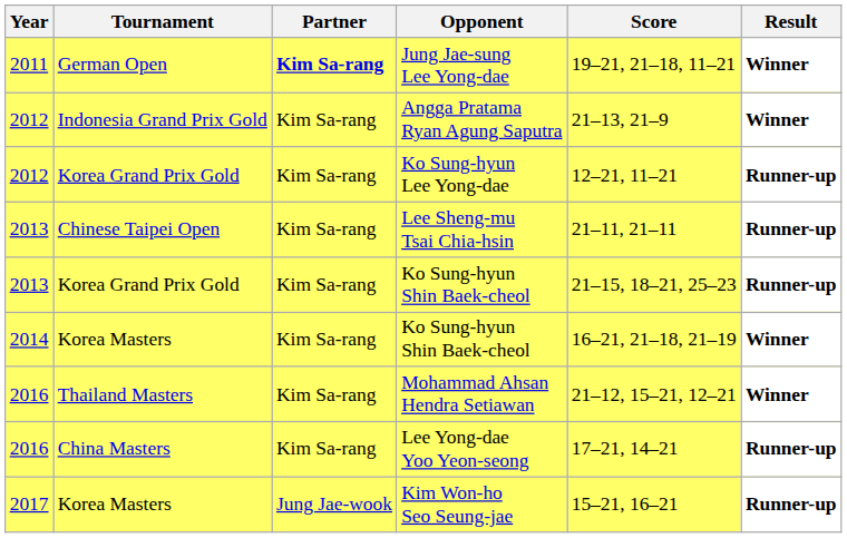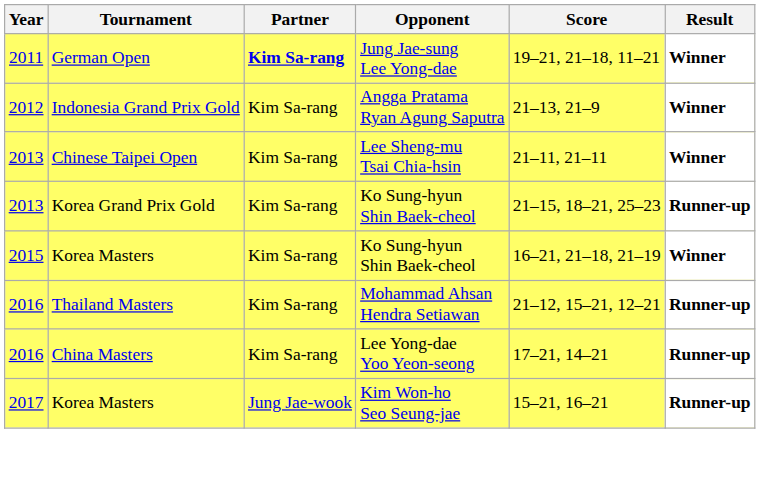 <table class="sortable wikitable" style="font-size: 90%;">
 <tr>
 <th>Year</th>
 <th>Tournament</th>
 <th>Partner</th>
 <th>Opponent</th>
 <th>Score</th>
 <th>Result</th>
 </tr>
 <tr style="background:#FFFF67">
 <td align="center"><a href='#'>2011</a></td>
 <td align="left"><a href='#'>German Open</a></td>
 <td align="left"><strong> <a href='#'>Kim Sa-rang</a></strong></td>
 <td align="left"> <a href='#'>Jung Jae-sung</a> <br>  <a href='#'>Lee Yong-dae</a></td>
 <td align="left">19–21, 21–18, 11–21</td>
 <td style="text-align:left; background:white"> <strong>Winner</strong></td>
 </tr>
 <tr style="background:#FFFF67">
 <td align="center"><a href='#'>2012</a></td>
 <td align="left"><a href='#'>Indonesia Grand Prix Gold</a></td>
 <td align="left"> Kim Sa-rang</td>
 <td align="left"> <a href='#'>Angga Pratama</a> <br>  <a href='#'>Ryan Agung Saputra</a></td>
 <td align="left">21–13, 21–9</td>
 <td style="text-align:left; background:white"> <strong>Winner</strong></td>
 </tr>
 <tr style="background:#FFFF67">
-<td align="center"><a href='#'>2012</a></td>
-<td align="left"><a href='#'>Korea Grand Prix Gold</a></td>
-<td align="left"> Kim Sa-rang</td>
-<td align="left"> <a href='#'>Ko Sung-hyun</a> <br>  Lee Yong-dae</td>
-<td align="left">12–21, 11–21</td>
-<td style="text-align:left; background:white"> <strong>Runner-up</strong></td>
-</tr>
-<tr style="background:#FFFF67">
 <td align="center"><a href='#'>2013</a></td>
 <td align="left"><a href='#'>Chinese Taipei Open</a></td>
 <td align="left"> Kim Sa-rang</td>
 <td align="left"> <a href='#'>Lee Sheng-mu</a> <br>  <a href='#'>Tsai Chia-hsin</a></td>
 <td align="left">21–11, 21–11</td>
-<td style="text-align:left; background:white"> <strong>Runner-up</strong></td>
+<td style="text-align:left; background:white"> <strong>Winner</strong></td>
 </tr>
 <tr style="background:#FFFF67">
 <td align="center"><a href='#'>2013</a></td>
 <td align="left">Korea Grand Prix Gold</td>
 <td align="left"> Kim Sa-rang</td>
 <td align="left"> Ko Sung-hyun <br>  <a href='#'>Shin Baek-cheol</a></td>
 <td align="left">21–15, 18–21, 25–23</td>
 <td style="text-align:left; background:white"> <strong>Runner-up</strong></td>
 </tr>
 <tr style="background:#FFFF67">
-<td align="center"><a href='#'>2014</a></td>
+<td align="center"><a href='#'>2015</a></td>
 <td align="left">Korea Masters</td>
 <td align="left"> Kim Sa-rang</td>
 <td align="left"> Ko Sung-hyun <br>  Shin Baek-cheol</td>
 <td align="left">16–21, 21–18, 21–19</td>
 <td style="text-align:left; background:white"> <strong>Winner</strong></td>
 </tr>
 <tr style="background:#FFFF67">
 <td align="center"><a href='#'>2016</a></td>
 <td align="left"><a href='#'>Thailand Masters</a></td>
 <td align="left"> Kim Sa-rang</td>
 <td align="left"> <a href='#'>Mohammad Ahsan</a> <br>  <a href='#'>Hendra Setiawan</a></td>
 <td align="left">21–12, 15–21, 12–21</td>
-<td style="text-align:left; background:white"> <strong>Winner</strong></td>
+<td style="text-align:left; background:white"> <strong>Runner-up</strong></td>
 </tr>
 <tr style="background:#FFFF67">
 <td align="center"><a href='#'>2016</a></td>
 <td align="left"><a href='#'>China Masters</a></td>
 <td align="left"> Kim Sa-rang</td>
 <td align="left"> Lee Yong-dae <br>  <a href='#'>Yoo Yeon-seong</a></td>
 <td align="left">17–21, 14–21</td>
 <td style="text-align:left; background:white"> <strong>Runner-up</strong></td>
 </tr>
 <tr style="background:#FFFF67">
 <td align="center"><a href='#'>2017</a></td>
 <td align="left">Korea Masters</td>
 <td align="left"> <a href='#'>Jung Jae-wook</a></td>
 <td align="left"> <a href='#'>Kim Won-ho</a> <br>  <a href='#'>Seo Seung-jae</a></td>
 <td align="left">15–21, 16–21</td>
 <td style="text-align:left; background:white"> <strong>Runner-up</strong></td>
 </tr>
 </table>
